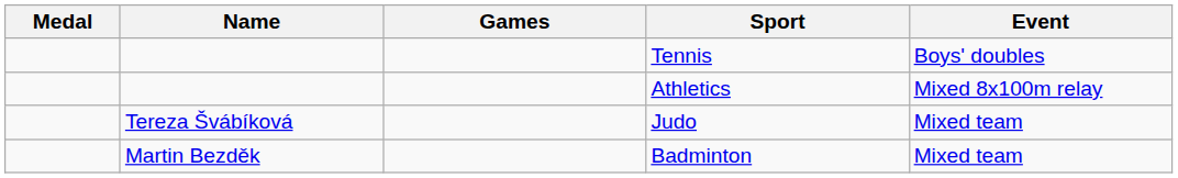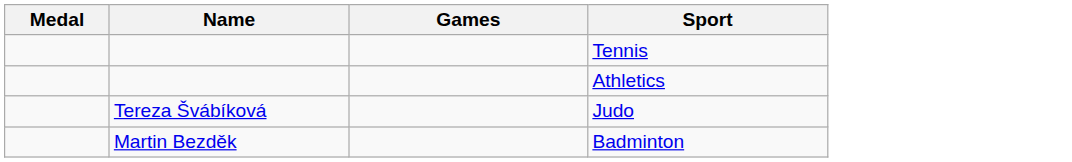 <table class="wikitable sortable">
 <tr>
 <th style="width:5em">Medal</th>
 <th style="width:12em">Name</th>
 <th style="width:12em">Games</th>
 <th style="width:12em">Sport</th>
-<th style="width:12em">Event</th>
 </tr>
 <tr>
 <td></td>
 <td></td>
 <td></td>
 <td> <a href='#'>Tennis</a></td>
-<td><a href='#'>Boys' doubles</a></td>
 </tr>
 <tr>
 <td></td>
 <td></td>
 <td></td>
 <td> <a href='#'>Athletics</a></td>
-<td><a href='#'>Mixed 8x100m relay</a></td>
 </tr>
 <tr>
 <td></td>
 <td><a href='#'>Tereza Švábíková</a></td>
 <td></td>
 <td> <a href='#'>Judo</a></td>
-<td><a href='#'>Mixed team</a></td>
 </tr>
 <tr>
 <td></td>
 <td><a href='#'>Martin Bezděk</a></td>
 <td></td>
 <td> <a href='#'>Badminton</a></td>
-<td><a href='#'>Mixed team</a></td>
 </tr>
 </table>
